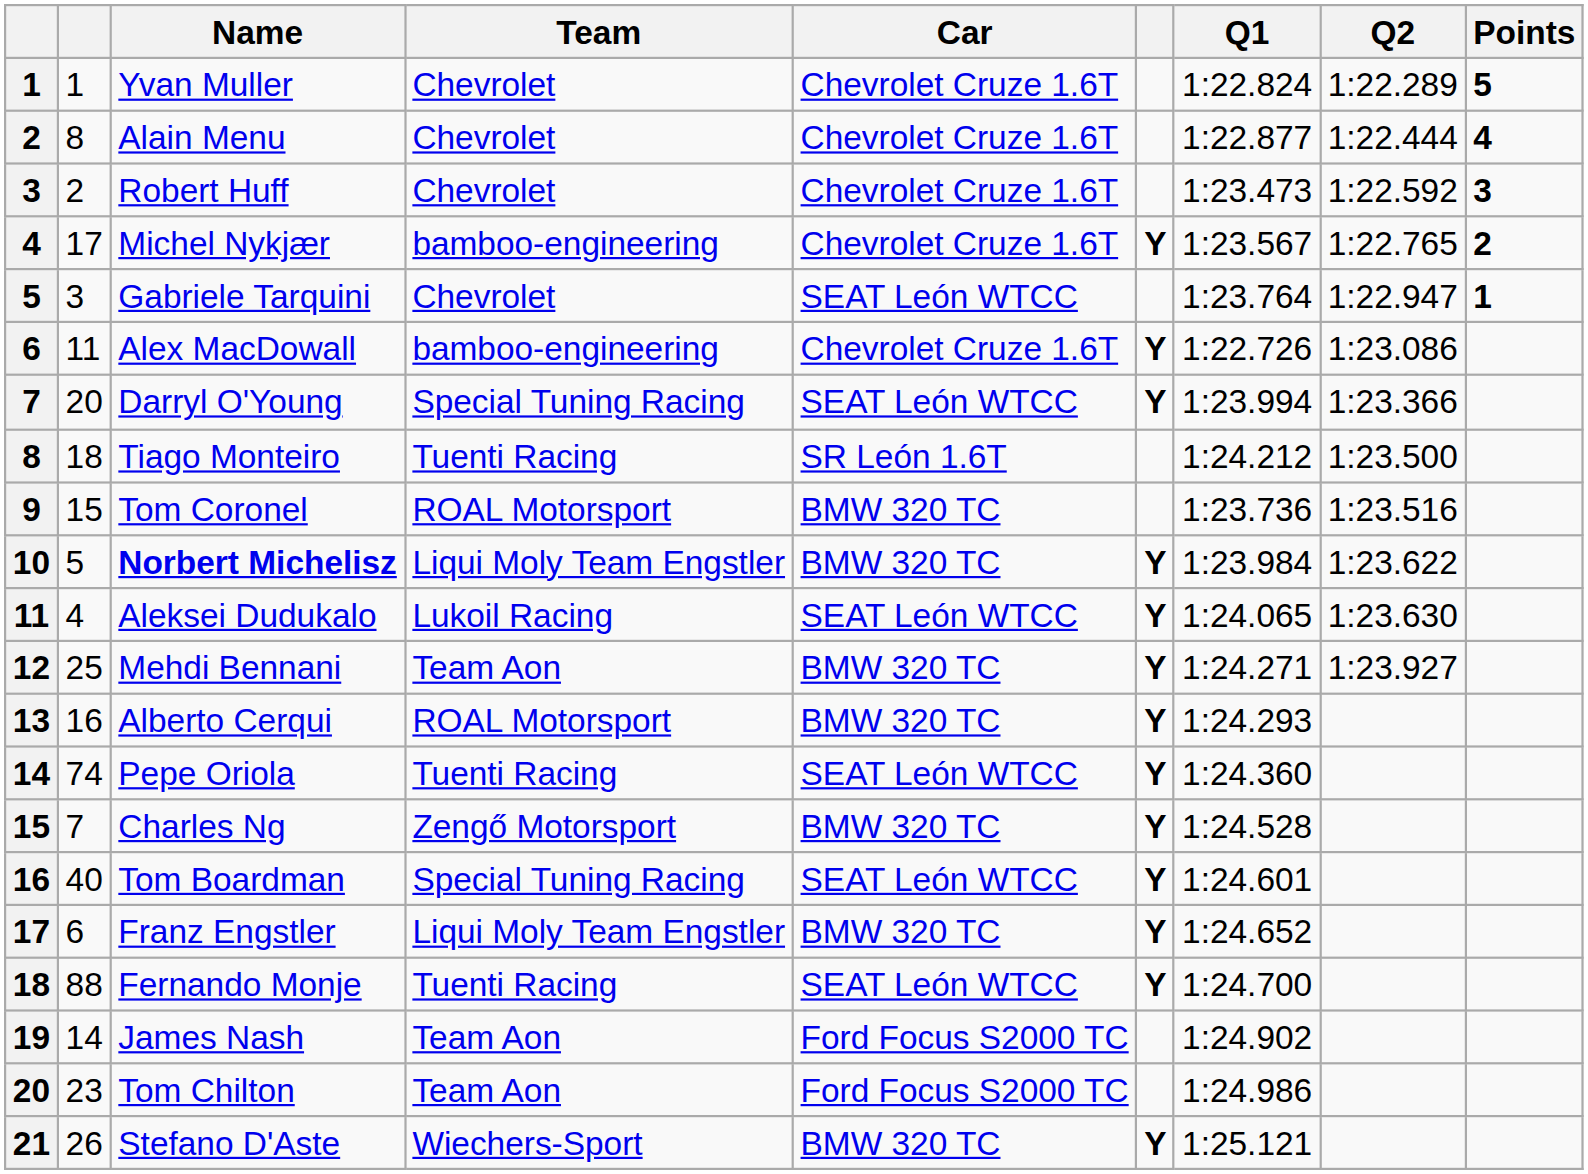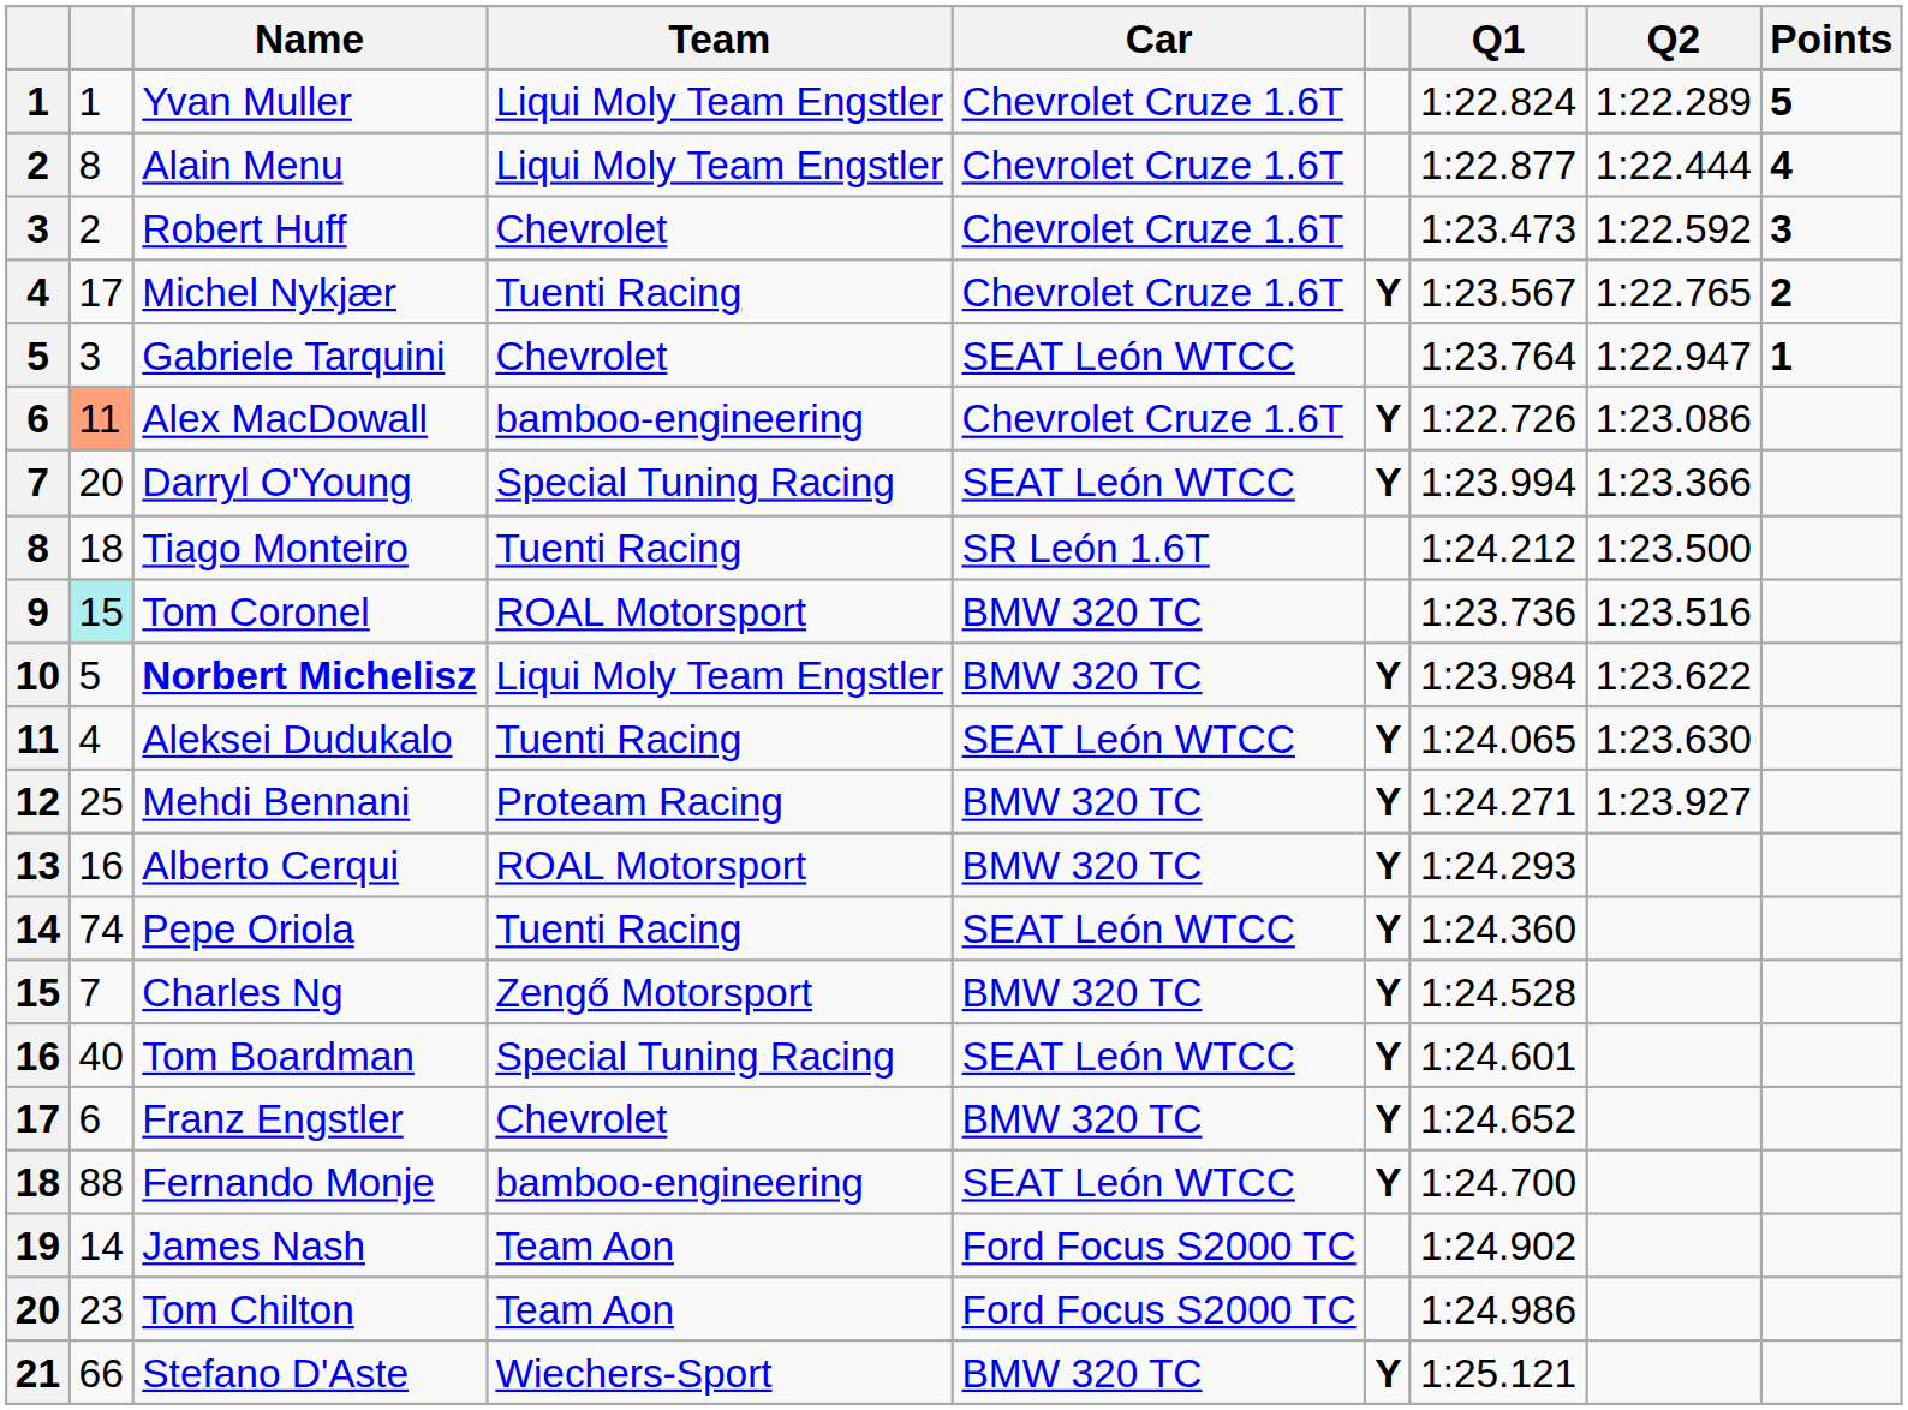 <table class="wikitable sortable" style="font-size: 95%;">
 <tr>
 <th></th>
 <th></th>
 <th>Name</th>
 <th>Team</th>
 <th>Car</th>
 <th></th>
 <th>Q1</th>
 <th>Q2</th>
 <th>Points</th>
 </tr>
 <tr>
 <th>1</th>
 <td>1</td>
 <td> <a href='#'>Yvan Muller</a></td>
-<td><a href='#'>Chevrolet</a></td>
+<td><a href='#'>Liqui Moly Team Engstler</a></td>
 <td><a href='#'>Chevrolet Cruze 1.6T</a></td>
 <td></td>
 <td>1:22.824</td>
 <td>1:22.289</td>
 <td><strong>5</strong></td>
 </tr>
 <tr>
 <th>2</th>
 <td>8</td>
 <td> <a href='#'>Alain Menu</a></td>
-<td><a href='#'>Chevrolet</a></td>
+<td><a href='#'>Liqui Moly Team Engstler</a></td>
 <td><a href='#'>Chevrolet Cruze 1.6T</a></td>
 <td></td>
 <td>1:22.877</td>
 <td>1:22.444</td>
 <td><strong>4</strong></td>
 </tr>
 <tr>
 <th>3</th>
 <td>2</td>
 <td> <a href='#'>Robert Huff</a></td>
 <td><a href='#'>Chevrolet</a></td>
 <td><a href='#'>Chevrolet Cruze 1.6T</a></td>
 <td></td>
 <td>1:23.473</td>
 <td>1:22.592</td>
 <td><strong>3</strong></td>
 </tr>
 <tr>
 <th>4</th>
 <td>17</td>
 <td> <a href='#'>Michel Nykjær</a></td>
-<td><a href='#'>bamboo-engineering</a></td>
+<td><a href='#'>Tuenti Racing</a></td>
 <td><a href='#'>Chevrolet Cruze 1.6T</a></td>
 <td align=center><strong><span>Y</span></strong></td>
 <td>1:23.567</td>
 <td>1:22.765</td>
 <td><strong>2</strong></td>
 </tr>
 <tr>
 <th>5</th>
 <td>3</td>
 <td> <a href='#'>Gabriele Tarquini</a></td>
 <td><a href='#'>Chevrolet</a></td>
 <td><a href='#'>SEAT León WTCC</a></td>
 <td></td>
 <td>1:23.764</td>
 <td>1:22.947</td>
 <td><strong>1</strong></td>
 </tr>
 <tr>
 <th>6</th>
-<td>11</td>
+<td style="background: lightsalmon;">11</td>
 <td> <a href='#'>Alex MacDowall</a></td>
 <td><a href='#'>bamboo-engineering</a></td>
 <td><a href='#'>Chevrolet Cruze 1.6T</a></td>
 <td align=center><strong><span>Y</span></strong></td>
 <td>1:22.726</td>
 <td>1:23.086</td>
 <td></td>
 </tr>
 <tr>
 <th>7</th>
 <td>20</td>
 <td> <a href='#'>Darryl O'Young</a></td>
 <td><a href='#'>Special Tuning Racing</a></td>
 <td><a href='#'>SEAT León WTCC</a></td>
 <td align=center><strong><span>Y</span></strong></td>
 <td>1:23.994</td>
 <td>1:23.366</td>
 <td></td>
 </tr>
 <tr>
 <th>8</th>
 <td>18</td>
 <td> <a href='#'>Tiago Monteiro</a></td>
 <td><a href='#'>Tuenti Racing</a></td>
 <td><a href='#'>SR León 1.6T</a></td>
 <td></td>
 <td>1:24.212</td>
 <td>1:23.500</td>
 <td></td>
 </tr>
 <tr>
 <th>9</th>
-<td>15</td>
+<td style="background: paleturquoise;">15</td>
 <td> <a href='#'>Tom Coronel</a></td>
 <td><a href='#'>ROAL Motorsport</a></td>
 <td><a href='#'>BMW 320 TC</a></td>
 <td></td>
 <td>1:23.736</td>
 <td>1:23.516</td>
 <td></td>
 </tr>
 <tr>
 <th>10</th>
 <td>5</td>
 <td> <strong><a href='#'>Norbert Michelisz</a></strong></td>
 <td><a href='#'>Liqui Moly Team Engstler</a></td>
 <td><a href='#'>BMW 320 TC</a></td>
 <td align=center><strong><span>Y</span></strong></td>
 <td>1:23.984</td>
 <td>1:23.622</td>
 <td></td>
 </tr>
 <tr>
 <th>11</th>
 <td>4</td>
 <td> <a href='#'>Aleksei Dudukalo</a></td>
-<td><a href='#'>Lukoil Racing</a></td>
+<td><a href='#'>Tuenti Racing</a></td>
 <td><a href='#'>SEAT León WTCC</a></td>
 <td align=center><strong><span>Y</span></strong></td>
 <td>1:24.065</td>
 <td>1:23.630</td>
 <td></td>
 </tr>
 <tr>
 <th>12</th>
 <td>25</td>
 <td> <a href='#'>Mehdi Bennani</a></td>
-<td><a href='#'>Team Aon</a></td>
+<td><a href='#'>Proteam Racing</a></td>
 <td><a href='#'>BMW 320 TC</a></td>
 <td align=center><strong><span>Y</span></strong></td>
 <td>1:24.271</td>
 <td>1:23.927</td>
 <td></td>
 </tr>
 <tr>
 <th>13</th>
 <td>16</td>
 <td> <a href='#'>Alberto Cerqui</a></td>
 <td><a href='#'>ROAL Motorsport</a></td>
 <td><a href='#'>BMW 320 TC</a></td>
 <td align=center><strong><span>Y</span></strong></td>
 <td>1:24.293</td>
 <td></td>
 <td></td>
 </tr>
 <tr>
 <th>14</th>
 <td>74</td>
 <td> <a href='#'>Pepe Oriola</a></td>
 <td><a href='#'>Tuenti Racing</a></td>
 <td><a href='#'>SEAT León WTCC</a></td>
 <td align=center><strong><span>Y</span></strong></td>
 <td>1:24.360</td>
 <td></td>
 <td></td>
 </tr>
 <tr>
 <th>15</th>
 <td>7</td>
 <td> <a href='#'>Charles Ng</a></td>
 <td><a href='#'>Zengő Motorsport</a></td>
 <td><a href='#'>BMW 320 TC</a></td>
 <td align=center><strong><span>Y</span></strong></td>
 <td>1:24.528</td>
 <td></td>
 <td></td>
 </tr>
 <tr>
 <th>16</th>
 <td>40</td>
 <td> <a href='#'>Tom Boardman</a></td>
 <td><a href='#'>Special Tuning Racing</a></td>
 <td><a href='#'>SEAT León WTCC</a></td>
 <td align=center><strong><span>Y</span></strong></td>
 <td>1:24.601</td>
 <td></td>
 <td></td>
 </tr>
 <tr>
 <th>17</th>
 <td>6</td>
 <td> <a href='#'>Franz Engstler</a></td>
-<td><a href='#'>Liqui Moly Team Engstler</a></td>
+<td><a href='#'>Chevrolet</a></td>
 <td><a href='#'>BMW 320 TC</a></td>
 <td align=center><strong><span>Y</span></strong></td>
 <td>1:24.652</td>
 <td></td>
 <td></td>
 </tr>
 <tr>
 <th>18</th>
 <td>88</td>
 <td> <a href='#'>Fernando Monje</a></td>
-<td><a href='#'>Tuenti Racing</a></td>
+<td><a href='#'>bamboo-engineering</a></td>
 <td><a href='#'>SEAT León WTCC</a></td>
 <td align=center><strong><span>Y</span></strong></td>
 <td>1:24.700</td>
 <td></td>
 <td></td>
 </tr>
 <tr>
 <th>19</th>
 <td>14</td>
 <td> <a href='#'>James Nash</a></td>
 <td><a href='#'>Team Aon</a></td>
 <td><a href='#'>Ford Focus S2000 TC</a></td>
 <td></td>
 <td>1:24.902</td>
 <td></td>
 <td></td>
 </tr>
 <tr>
 <th>20</th>
 <td>23</td>
 <td> <a href='#'>Tom Chilton</a></td>
 <td><a href='#'>Team Aon</a></td>
 <td><a href='#'>Ford Focus S2000 TC</a></td>
 <td></td>
 <td>1:24.986</td>
 <td></td>
 <td></td>
 </tr>
 <tr>
 <th>21</th>
-<td>26</td>
+<td>66</td>
 <td> <a href='#'>Stefano D'Aste</a></td>
 <td><a href='#'>Wiechers-Sport</a></td>
 <td><a href='#'>BMW 320 TC</a></td>
 <td align=center><strong><span>Y</span></strong></td>
 <td>1:25.121</td>
 <td></td>
 <td></td>
 </tr>
 </table>
